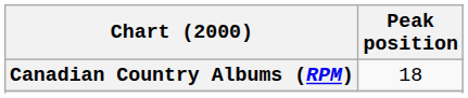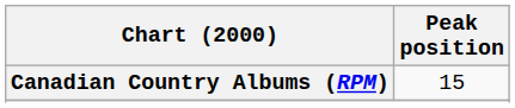 <table class="wikitable sortable plainrowheaders" style="text-align:center">
 <tr>
 <th scope="col">Chart (2000)</th>
 <th scope="col">Peak<br> position</th>
 </tr>
 <tr>
 <th scope="row">Canadian Country Albums (<em><a href='#'>RPM</a></em>)</th>
-<td>18</td>
+<td>15</td>
 </tr>
 <tr>
 </tr>
 <tr>
 </tr>
 </table>
